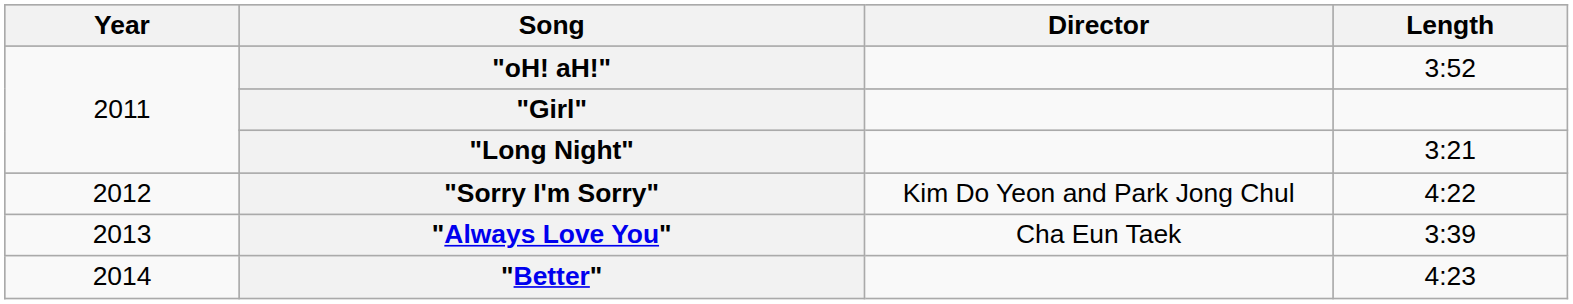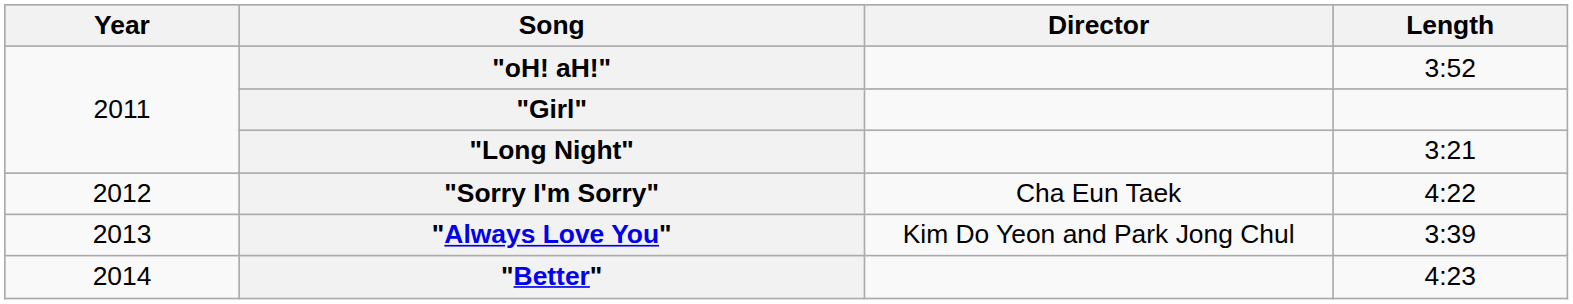 <table class="wikitable plainrowheaders"  style="width:75%; text-align:center;">
 <tr>
 <th width=15%>Year</th>
 <th width=40%>Song</th>
 <th width=30%>Director</th>
 <th width=15%>Length</th>
 </tr>
 <tr>
 <td rowspan="3">2011</td>
 <th scope=row>"oH! aH!"</th>
 <td></td>
 <td>3:52</td>
 </tr>
 <tr>
 <th scope=row>"Girl"</th>
 <td></td>
 <td></td>
 </tr>
 <tr>
 <th scope=row>"Long Night"</th>
 <td></td>
 <td>3:21</td>
 </tr>
 <tr>
 <td>2012</td>
 <th scope=row>"Sorry I'm Sorry"</th>
-<td>Kim Do Yeon and Park Jong Chul</td>
+<td>Cha Eun Taek</td>
 <td>4:22</td>
 </tr>
 <tr>
 <td>2013</td>
 <th scope=row>"<a href='#'>Always Love You</a>"</th>
-<td>Cha Eun Taek</td>
+<td>Kim Do Yeon and Park Jong Chul</td>
 <td>3:39</td>
 </tr>
 <tr>
 <td>2014</td>
 <th scope=row>"<a href='#'>Better</a>"</th>
 <td></td>
 <td>4:23</td>
 </tr>
 </table>
